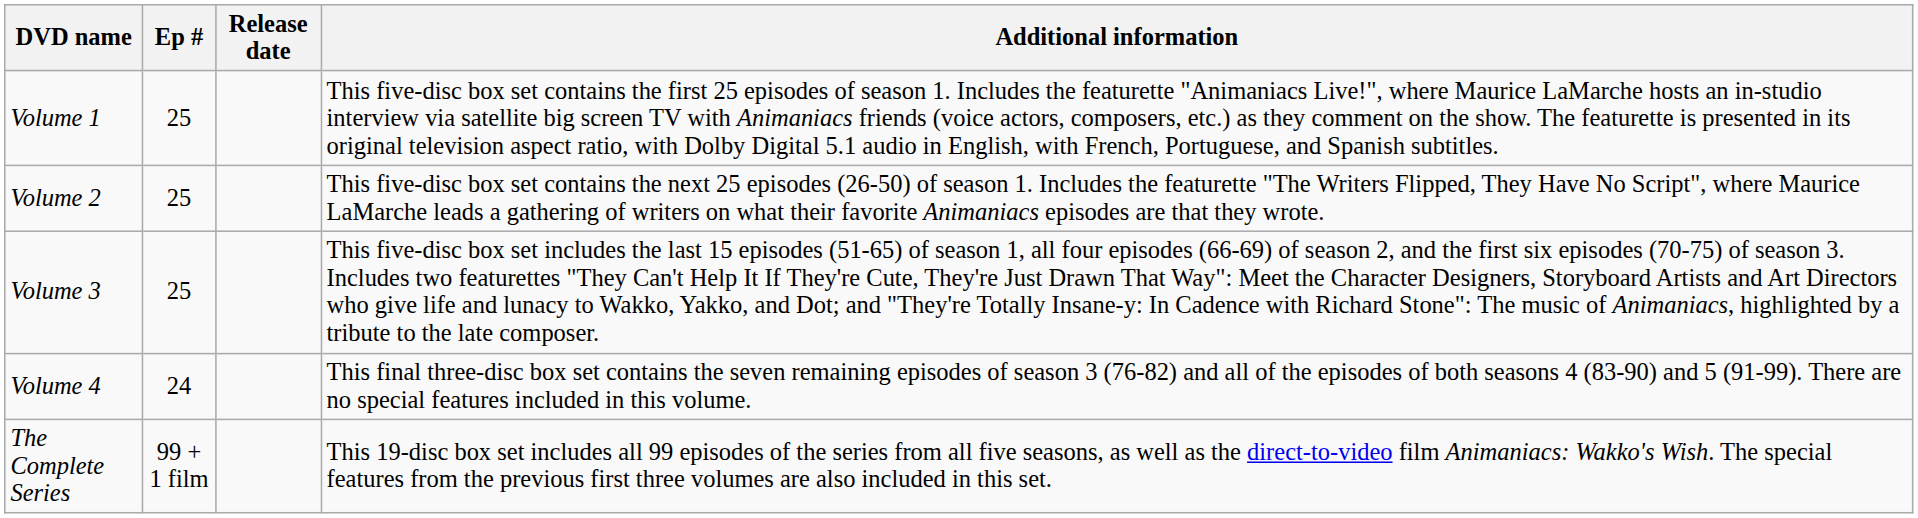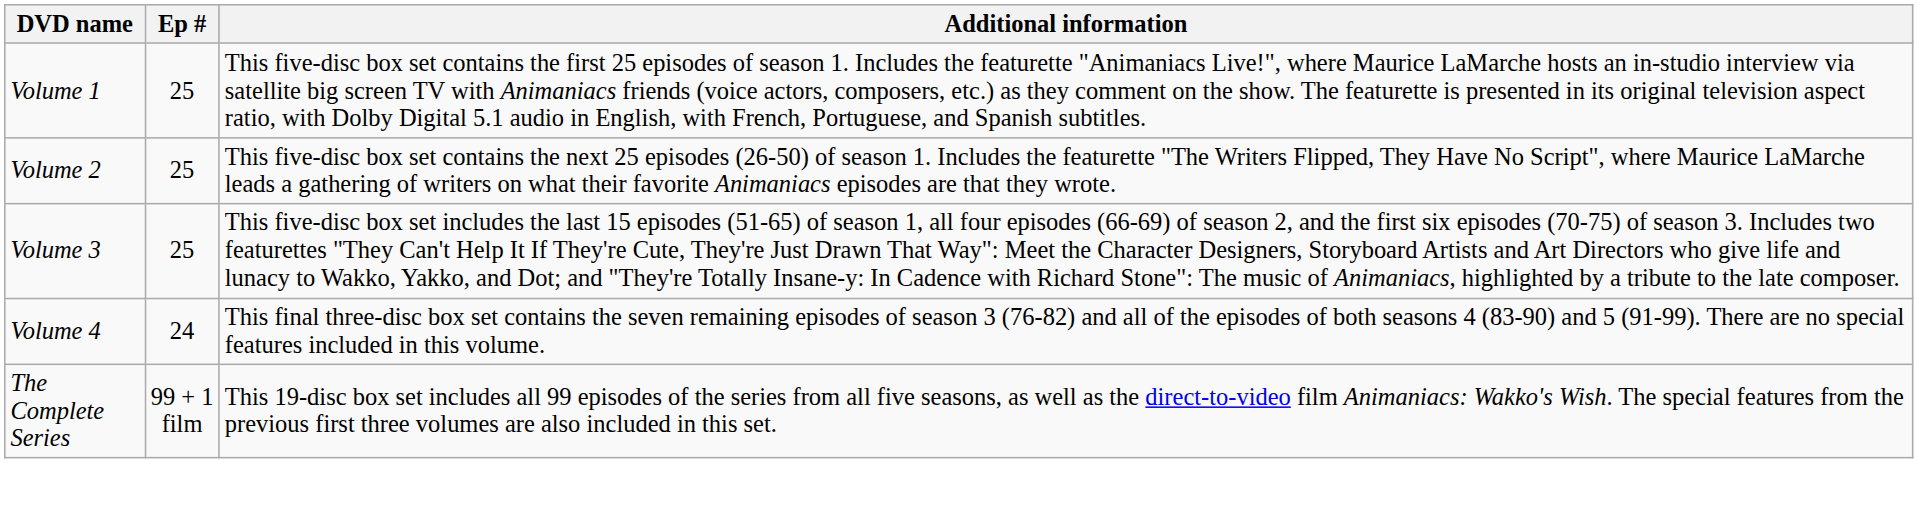 <table class="wikitable" |}>
 <tr>
 <th>DVD name</th>
 <th>Ep #</th>
-<th>Release date</th>
 <th>Additional information</th>
 </tr>
 <tr>
 <td><em>Volume 1</em></td>
 <td align="center">25</td>
-<td></td>
 <td>This five-disc box set contains the first 25 episodes of season 1. Includes the featurette "Animaniacs Live!", where Maurice LaMarche hosts an in-studio interview via satellite big screen TV with <em>Animaniacs</em> friends (voice actors, composers, etc.) as they comment on the show. The featurette is presented in its original television aspect ratio, with Dolby Digital 5.1 audio in English, with French, Portuguese, and Spanish subtitles.</td>
 </tr>
 <tr>
 <td><em>Volume 2</em></td>
 <td align="center">25</td>
-<td></td>
 <td>This five-disc box set contains the next 25 episodes (26-50) of season 1. Includes the featurette "The Writers Flipped, They Have No Script", where Maurice LaMarche leads a gathering of writers on what their favorite <em>Animaniacs</em> episodes are that they wrote.</td>
 </tr>
 <tr>
 <td><em>Volume 3</em></td>
 <td align="center">25</td>
-<td></td>
 <td>This five-disc box set includes the last 15 episodes (51-65) of season 1, all four episodes (66-69) of season 2, and the first six episodes (70-75) of season 3. Includes two featurettes "They Can't Help It If They're Cute, They're Just Drawn That Way": Meet the Character Designers, Storyboard Artists and Art Directors who give life and lunacy to Wakko, Yakko, and Dot; and "They're Totally Insane-y: In Cadence with Richard Stone": The music of <em>Animaniacs</em>, highlighted by a tribute to the late composer.</td>
 </tr>
 <tr>
 <td><em>Volume 4</em></td>
 <td align="center">24</td>
-<td></td>
 <td>This final three-disc box set contains the seven remaining episodes of season 3 (76-82) and all of the episodes of both seasons 4 (83-90) and 5 (91-99). There are no special features included in this volume.</td>
 </tr>
 <tr>
 <td><em>The Complete Series</em></td>
 <td align="center">99 + 1 film</td>
-<td></td>
 <td>This 19-disc box set includes all 99 episodes of the series from all five seasons, as well as the <a href='#'>direct-to-video</a> film <em>Animaniacs: Wakko's Wish</em>. The special features from the previous first three volumes are also included in this set.</td>
 </tr>
 </table>
